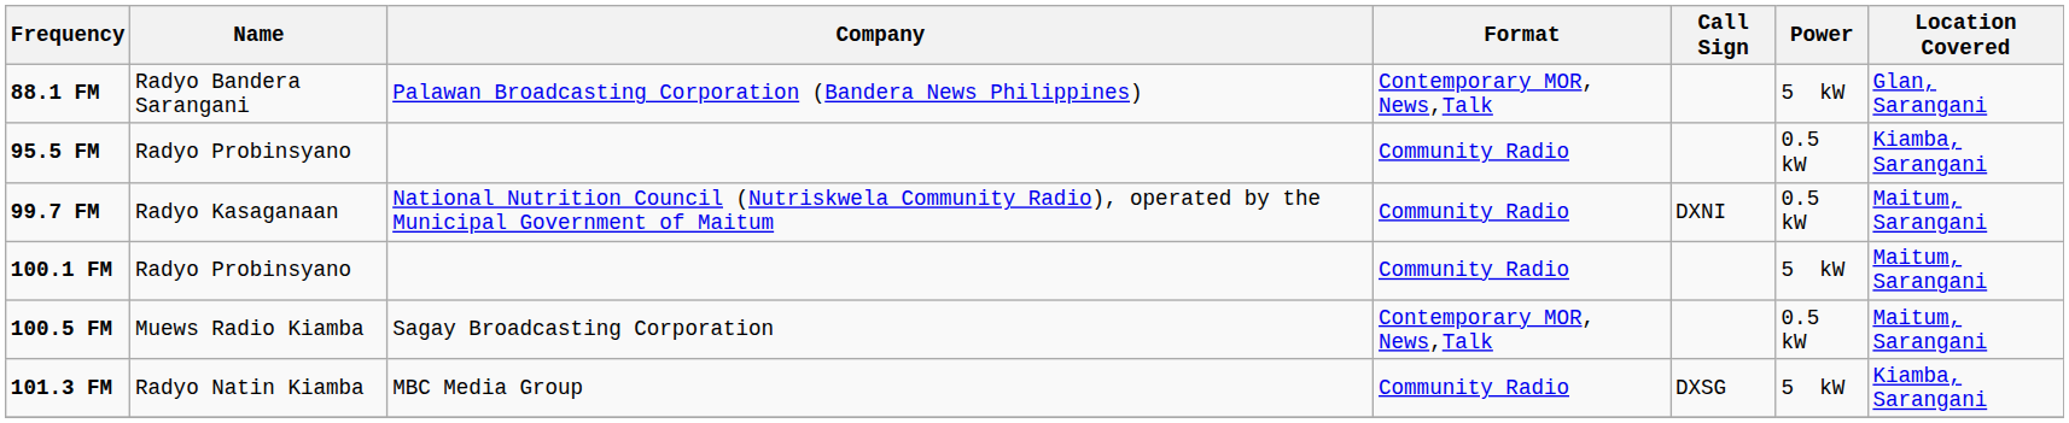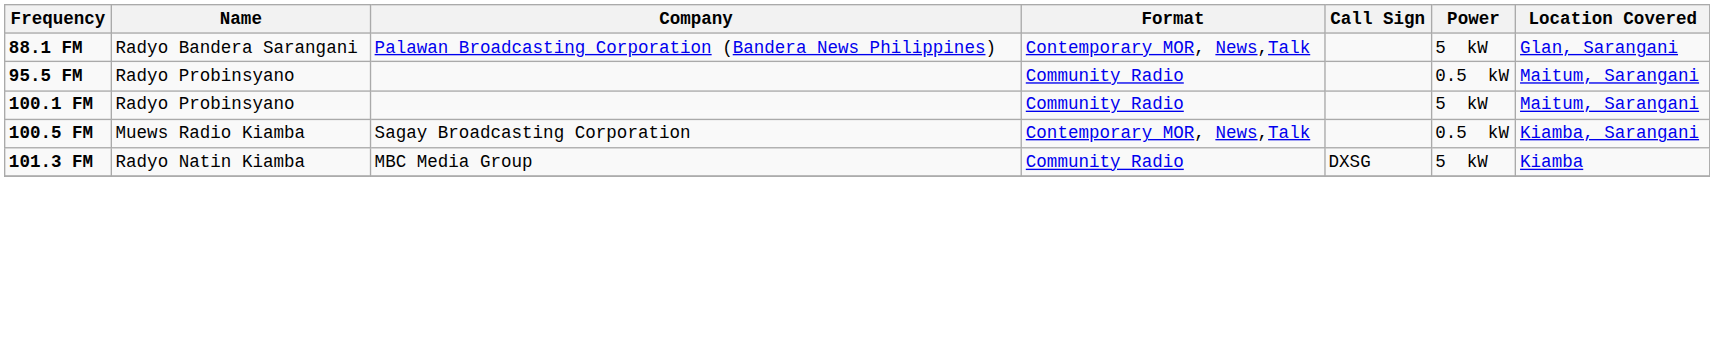 <table class="sortable wikitable" style="width:100%">
 <tr>
 <th>Frequency</th>
 <th>Name</th>
 <th>Company</th>
 <th>Format</th>
 <th>Call Sign</th>
 <th>Power</th>
 <th>Location Covered</th>
 </tr>
 <tr>
 <td><strong>88.1 FM</strong></td>
 <td>Radyo Bandera Sarangani</td>
 <td><a href='#'>Palawan Broadcasting Corporation</a> (<a href='#'>Bandera News Philippines</a>)</td>
 <td><a href='#'>Contemporary MOR</a>, <a href='#'>News</a>,<a href='#'>Talk</a></td>
 <td></td>
 <td>5  kW</td>
 <td><a href='#'>Glan, Sarangani</a></td>
 </tr>
 <tr>
 <td><strong>95.5 FM</strong></td>
 <td>Radyo Probinsyano</td>
 <td></td>
 <td><a href='#'>Community Radio</a></td>
 <td></td>
 <td>0.5  kW</td>
-<td><a href='#'>Kiamba, Sarangani</a></td>
-</tr>
-<tr>
-<td><strong>99.7 FM</strong></td>
-<td>Radyo Kasaganaan</td>
-<td><a href='#'>National Nutrition Council</a> (<a href='#'>Nutriskwela Community Radio</a>), operated by the <a href='#'>Municipal Government of Maitum</a></td>
-<td><a href='#'>Community Radio</a></td>
-<td>DXNI</td>
-<td>0.5  kW</td>
 <td><a href='#'>Maitum, Sarangani</a></td>
 </tr>
 <tr>
 <td><strong>100.1 FM</strong></td>
 <td>Radyo Probinsyano</td>
 <td></td>
 <td><a href='#'>Community Radio</a></td>
 <td></td>
 <td>5  kW</td>
 <td><a href='#'>Maitum, Sarangani</a></td>
 </tr>
 <tr>
 <td><strong>100.5 FM</strong></td>
 <td>Muews Radio Kiamba</td>
 <td>Sagay Broadcasting Corporation</td>
 <td><a href='#'>Contemporary MOR</a>, <a href='#'>News</a>,<a href='#'>Talk</a></td>
 <td></td>
 <td>0.5  kW</td>
-<td><a href='#'>Maitum, Sarangani</a></td>
+<td><a href='#'>Kiamba, Sarangani</a></td>
 </tr>
 <tr>
 <td><strong>101.3 FM</strong></td>
 <td>Radyo Natin Kiamba</td>
 <td>MBC Media Group</td>
 <td><a href='#'>Community Radio</a></td>
 <td>DXSG</td>
 <td>5  kW</td>
-<td><a href='#'>Kiamba, Sarangani</a></td>
+<td><a href='#'>Kiamba</a></td>
 </tr>
 <tr>
 </tr>
 </table>
